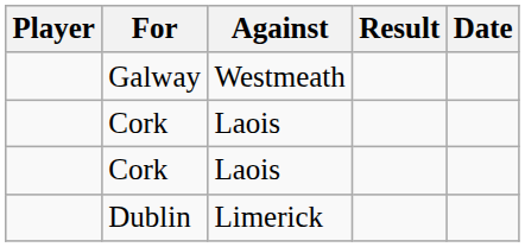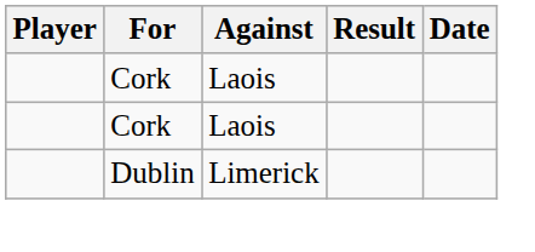 <table class="wikitable sortable">
 <tr>
 <th>Player</th>
 <th>For</th>
 <th>Against</th>
 <th align=center>Result</th>
 <th>Date</th>
-</tr>
-<tr>
-<td></td>
-<td>Galway</td>
-<td>Westmeath</td>
-<td align="center"></td>
-<td></td>
 </tr>
 <tr>
 <td></td>
 <td>Cork</td>
 <td>Laois</td>
 <td align="center"></td>
 <td></td>
 </tr>
 <tr>
 <td></td>
 <td>Cork</td>
 <td>Laois</td>
 <td align="center"></td>
 <td></td>
 </tr>
 <tr>
 <td></td>
 <td>Dublin</td>
 <td>Limerick</td>
 <td align="center"></td>
 <td></td>
 </tr>
 </table>
